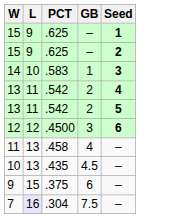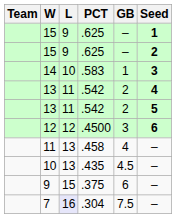 <table class=wikitable>
 <tr>
+<th>Team</th>
 <th>W</th>
 <th>L</th>
 <th>PCT</th>
 <th>GB</th>
 <th>Seed</th>
 </tr>
 <tr bgcolor=#ccffcc>
+<td></td>
 <td>15</td>
 <td>9</td>
 <td>.625</td>
 <td style="text-align:center;">–</td>
 <td style="text-align:center;"><strong>1</strong></td>
 </tr>
 <tr bgcolor=#ccffcc>
+<td></td>
 <td>15</td>
 <td>9</td>
 <td>.625</td>
 <td style="text-align:center;">–</td>
 <td style="text-align:center;"><strong>2</strong></td>
 </tr>
 <tr bgcolor=#ccffcc>
+<td></td>
 <td>14</td>
 <td>10</td>
 <td>.583</td>
 <td style="text-align:center;">1</td>
 <td style="text-align:center;"><strong>3</strong></td>
 </tr>
 <tr bgcolor=#ccffcc>
+<td></td>
 <td>13</td>
 <td>11</td>
 <td>.542</td>
 <td style="text-align:center;">2</td>
 <td style="text-align:center;"><strong>4</strong></td>
 </tr>
 <tr bgcolor=#ccffcc>
+<td></td>
 <td>13</td>
 <td>11</td>
 <td>.542</td>
 <td style="text-align:center;">2</td>
 <td style="text-align:center;"><strong>5</strong></td>
 </tr>
 <tr bgcolor=#ccffcc>
+<td></td>
 <td>12</td>
 <td>12</td>
 <td>.4500</td>
 <td style="text-align:center;">3</td>
 <td style="text-align:center;"><strong>6</strong></td>
 </tr>
 <tr>
+<td></td>
 <td>11</td>
 <td>13</td>
 <td>.458</td>
 <td style="text-align:center;">4</td>
 <td style="text-align:center;">–</td>
 </tr>
 <tr>
+<td></td>
 <td>10</td>
 <td>13</td>
 <td>.435</td>
 <td style="text-align:center;">4.5</td>
 <td style="text-align:center;">–</td>
 </tr>
 <tr>
+<td></td>
 <td>9</td>
 <td>15</td>
 <td>.375</td>
 <td style="text-align:center;">6</td>
 <td style="text-align:center;">–</td>
 </tr>
 <tr>
+<td></td>
 <td>7</td>
 <td style="background: lavender;">16</td>
 <td>.304</td>
 <td style="text-align:center;">7.5</td>
 <td style="text-align:center;">–</td>
 </tr>
 </table>
